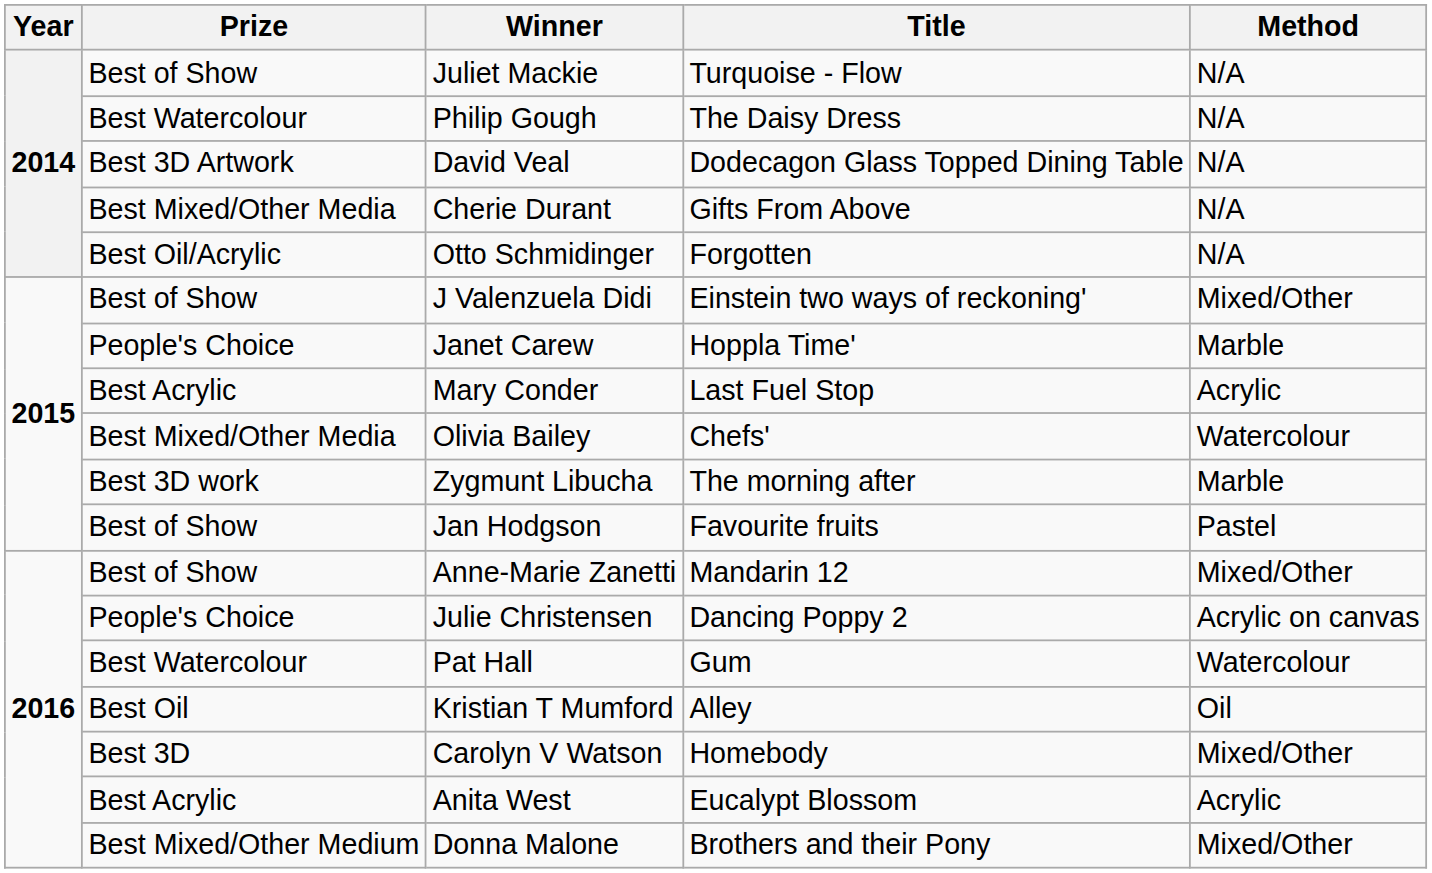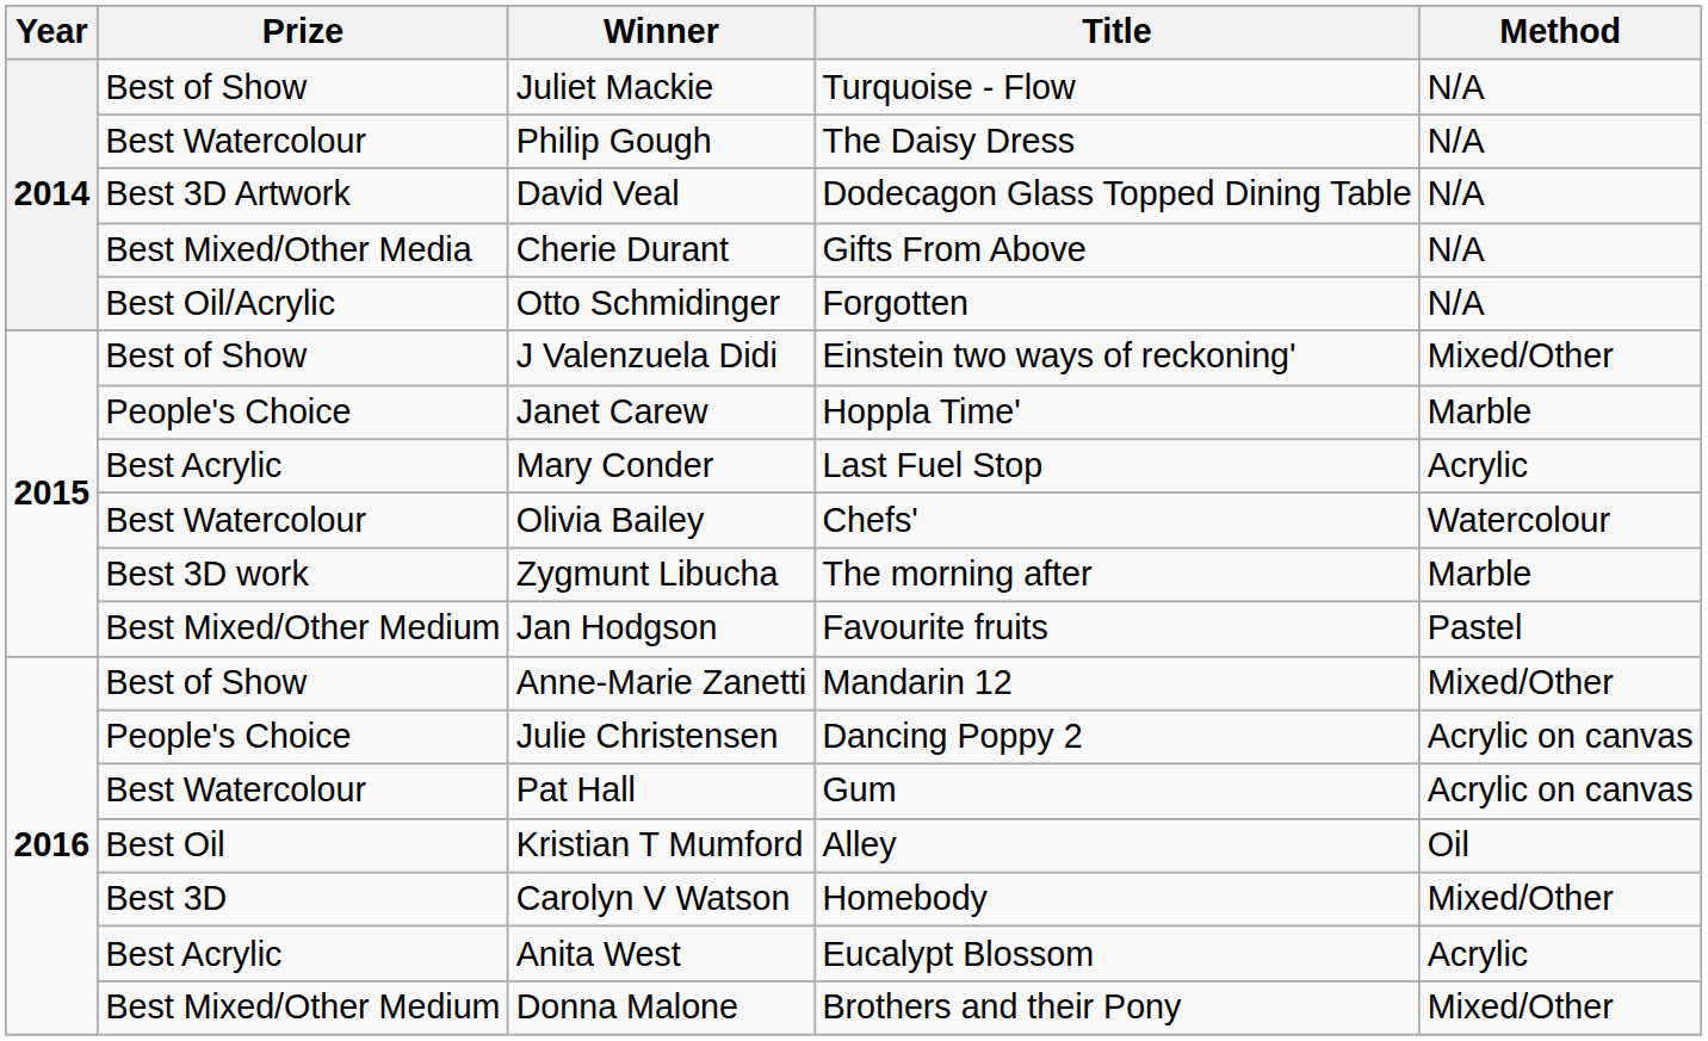 <table class="wikitable">
 <tr>
 <th>Year</th>
 <th>Prize</th>
 <th>Winner</th>
 <th>Title</th>
 <th>Method</th>
 </tr>
 <tr>
 <th rowspan="5">2014<br></th>
 <td>Best of Show</td>
 <td>Juliet Mackie</td>
 <td>Turquoise - Flow</td>
 <td>N/A</td>
 </tr>
 <tr>
 <td>Best Watercolour</td>
 <td>Philip Gough</td>
 <td>The Daisy Dress</td>
 <td>N/A</td>
 </tr>
 <tr>
 <td>Best 3D Artwork</td>
 <td>David Veal</td>
 <td>Dodecagon Glass Topped Dining Table</td>
 <td>N/A</td>
 </tr>
 <tr>
 <td>Best Mixed/Other Media</td>
 <td>Cherie Durant</td>
 <td>Gifts From Above</td>
 <td>N/A</td>
 </tr>
 <tr>
 <td>Best Oil/Acrylic</td>
 <td>Otto Schmidinger</td>
 <td>Forgotten</td>
 <td>N/A</td>
 </tr>
 <tr>
 <td rowspan="6"><strong>2015</strong></td>
 <td>Best of Show</td>
 <td>J Valenzuela Didi</td>
 <td>Einstein two ways of reckoning'</td>
 <td>Mixed/Other</td>
 </tr>
 <tr>
 <td>People's Choice</td>
 <td>Janet Carew</td>
 <td>Hoppla Time'</td>
 <td>Marble</td>
 </tr>
 <tr>
 <td>Best Acrylic</td>
 <td>Mary Conder</td>
 <td>Last Fuel Stop</td>
 <td>Acrylic</td>
 </tr>
 <tr>
-<td>Best Mixed/Other Media</td>
+<td>Best Watercolour</td>
 <td>Olivia Bailey</td>
 <td>Chefs'</td>
 <td>Watercolour</td>
 </tr>
 <tr>
 <td>Best 3D work</td>
 <td>Zygmunt Libucha</td>
 <td>The morning after</td>
 <td>Marble</td>
 </tr>
 <tr>
-<td>Best of Show</td>
+<td>Best Mixed/Other Medium</td>
 <td>Jan Hodgson</td>
 <td>Favourite fruits</td>
 <td>Pastel</td>
 </tr>
 <tr>
 <td rowspan="7"><strong>2016</strong></td>
 <td>Best of Show</td>
 <td>Anne-Marie Zanetti</td>
 <td>Mandarin 12</td>
 <td>Mixed/Other</td>
 </tr>
 <tr>
 <td>People's Choice</td>
 <td>Julie Christensen</td>
 <td>Dancing Poppy 2</td>
 <td>Acrylic on canvas</td>
 </tr>
 <tr>
 <td>Best Watercolour</td>
 <td>Pat Hall</td>
 <td>Gum</td>
-<td>Watercolour</td>
+<td>Acrylic on canvas</td>
 </tr>
 <tr>
 <td>Best Oil</td>
 <td>Kristian T Mumford</td>
 <td>Alley</td>
 <td>Oil</td>
 </tr>
 <tr>
 <td>Best 3D</td>
 <td>Carolyn V Watson</td>
 <td>Homebody</td>
 <td>Mixed/Other</td>
 </tr>
 <tr>
 <td>Best Acrylic</td>
 <td>Anita West</td>
 <td>Eucalypt Blossom</td>
 <td>Acrylic</td>
 </tr>
 <tr>
 <td>Best Mixed/Other Medium</td>
 <td>Donna Malone</td>
 <td>Brothers and their Pony</td>
 <td>Mixed/Other</td>
 </tr>
 </table>
